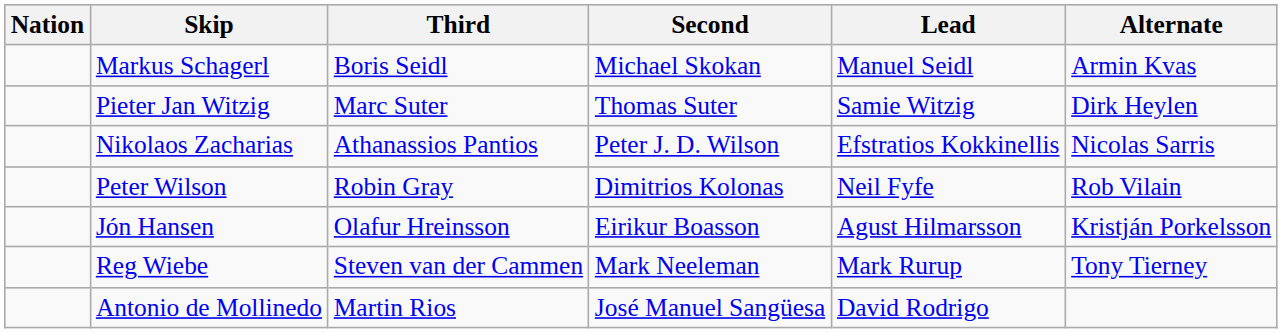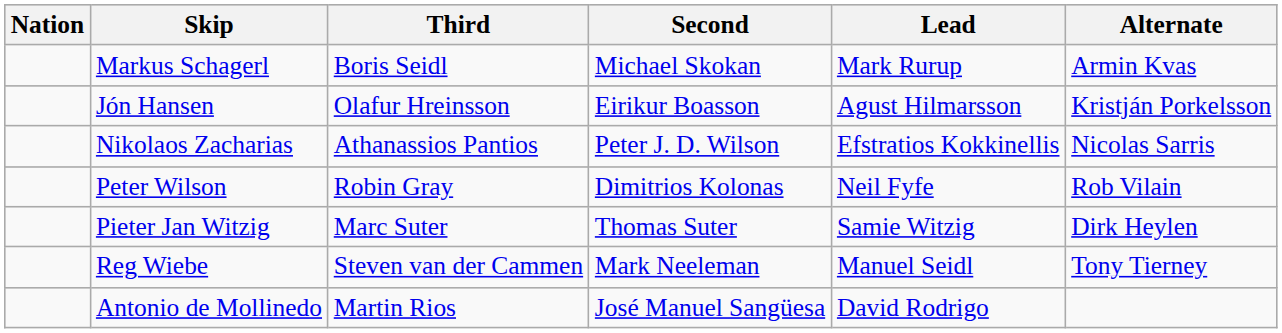 <table class="wikitable">
 <tr>
 <th>Nation</th>
 <th>Skip</th>
 <th>Third</th>
 <th>Second</th>
 <th>Lead</th>
 <th>Alternate</th>
 </tr>
 <tr>
 <td></td>
 <td><a href='#'>Markus Schagerl</a></td>
 <td><a href='#'>Boris Seidl</a></td>
 <td><a href='#'>Michael Skokan</a></td>
-<td><a href='#'>Manuel Seidl</a></td>
+<td><a href='#'>Mark Rurup</a></td>
 <td><a href='#'>Armin Kvas</a></td>
 </tr>
 <tr>
 <td></td>
-<td><a href='#'>Pieter Jan Witzig</a></td>
-<td><a href='#'>Marc Suter</a></td>
-<td><a href='#'>Thomas Suter</a></td>
-<td><a href='#'>Samie Witzig</a></td>
-<td><a href='#'>Dirk Heylen</a></td>
+<td><a href='#'>Jón Hansen</a></td>
+<td><a href='#'>Olafur Hreinsson</a></td>
+<td><a href='#'>Eirikur Boasson</a></td>
+<td><a href='#'>Agust Hilmarsson</a></td>
+<td><a href='#'>Kristján Porkelsson</a></td>
 </tr>
 <tr>
 <td></td>
 <td><a href='#'>Nikolaos Zacharias</a></td>
 <td><a href='#'>Athanassios Pantios</a></td>
 <td><a href='#'>Peter J. D. Wilson</a></td>
 <td><a href='#'>Efstratios Kokkinellis</a></td>
 <td><a href='#'>Nicolas Sarris</a></td>
 </tr>
 <tr>
 <td></td>
 <td><a href='#'>Peter Wilson</a></td>
 <td><a href='#'>Robin Gray</a></td>
 <td><a href='#'>Dimitrios Kolonas</a></td>
 <td><a href='#'>Neil Fyfe</a></td>
 <td><a href='#'>Rob Vilain</a></td>
 </tr>
 <tr>
 <td></td>
-<td><a href='#'>Jón Hansen</a></td>
-<td><a href='#'>Olafur Hreinsson</a></td>
-<td><a href='#'>Eirikur Boasson</a></td>
-<td><a href='#'>Agust Hilmarsson</a></td>
-<td><a href='#'>Kristján Porkelsson</a></td>
+<td><a href='#'>Pieter Jan Witzig</a></td>
+<td><a href='#'>Marc Suter</a></td>
+<td><a href='#'>Thomas Suter</a></td>
+<td><a href='#'>Samie Witzig</a></td>
+<td><a href='#'>Dirk Heylen</a></td>
 </tr>
 <tr>
 <td></td>
 <td><a href='#'>Reg Wiebe</a></td>
 <td><a href='#'>Steven van der Cammen</a></td>
 <td><a href='#'>Mark Neeleman</a></td>
-<td><a href='#'>Mark Rurup</a></td>
+<td><a href='#'>Manuel Seidl</a></td>
 <td><a href='#'>Tony Tierney</a></td>
 </tr>
 <tr>
 <td></td>
 <td><a href='#'>Antonio de Mollinedo</a></td>
 <td><a href='#'>Martin Rios</a></td>
 <td><a href='#'>José Manuel Sangüesa</a></td>
 <td><a href='#'>David Rodrigo</a></td>
 <td></td>
 </tr>
 </table>
